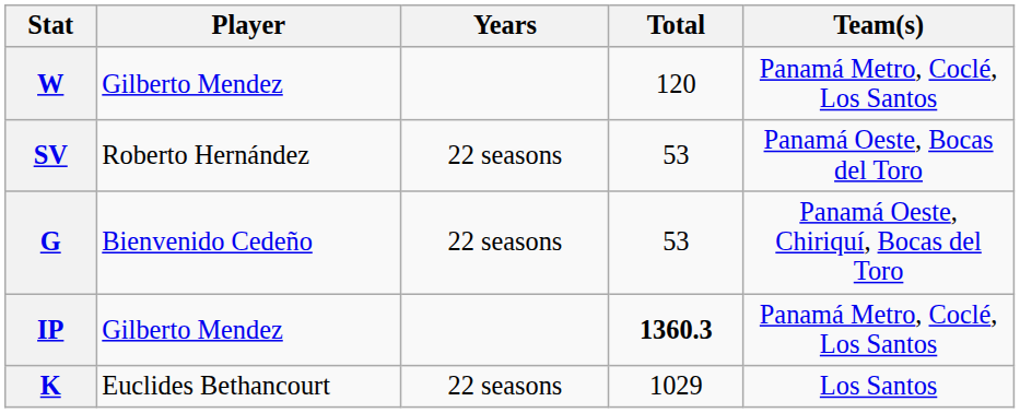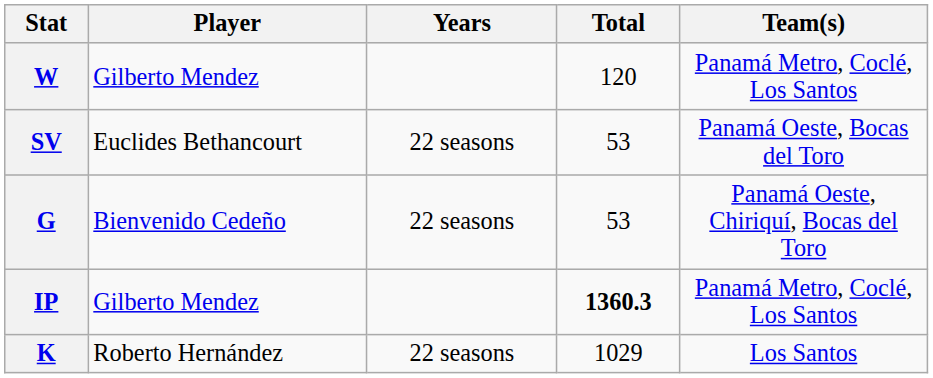 <table class="wikitable" style="text-align:center;">
 <tr>
 <th scope="col" width="2%">Stat</th>
 <th scope="col" width="10%">Player</th>
 <th scope="col" width="7%">Years</th>
 <th scope="col" width="3%">Total</th>
 <th scope="col" width="10%">Team(s)</th>
 </tr>
 <tr>
 <th scope="row" style="text-align:center;"><a href='#'>W</a></th>
 <td style="text-align:left;"> <a href='#'>Gilberto Mendez</a></td>
 <td></td>
 <td>120</td>
 <td><a href='#'>Panamá Metro</a>, <a href='#'>Coclé</a>, <a href='#'>Los Santos</a></td>
 </tr>
 <tr>
 <th scope="row" style="text-align:center;"><a href='#'>SV</a></th>
-<td style="text-align:left;"> Roberto Hernández</td>
+<td style="text-align:left;"> Euclides Bethancourt</td>
 <td>22 seasons<br></td>
 <td>53</td>
 <td><a href='#'>Panamá Oeste</a>, <a href='#'>Bocas del Toro</a></td>
 </tr>
 <tr>
 <th scope="row" style="text-align:center;"><a href='#'>G</a></th>
 <td style="text-align:left;"> <a href='#'>Bienvenido Cedeño</a></td>
 <td>22 seasons<br></td>
 <td>53</td>
 <td><a href='#'>Panamá Oeste</a>, <a href='#'>Chiriquí</a>, <a href='#'>Bocas del Toro</a></td>
 </tr>
 <tr>
 <th scope="row" style="text-align:center;"><a href='#'>IP</a></th>
 <td style="text-align:left;"> <a href='#'>Gilberto Mendez</a></td>
 <td></td>
 <td><strong>1360.3</strong></td>
 <td><a href='#'>Panamá Metro</a>, <a href='#'>Coclé</a>, <a href='#'>Los Santos</a></td>
 </tr>
 <tr>
 <th scope="row" style="text-align:center;"><a href='#'>K</a></th>
-<td style="text-align:left;"> Euclides Bethancourt</td>
+<td style="text-align:left;"> Roberto Hernández</td>
 <td>22 seasons<br></td>
 <td>1029</td>
 <td><a href='#'>Los Santos</a></td>
 </tr>
 </table>
